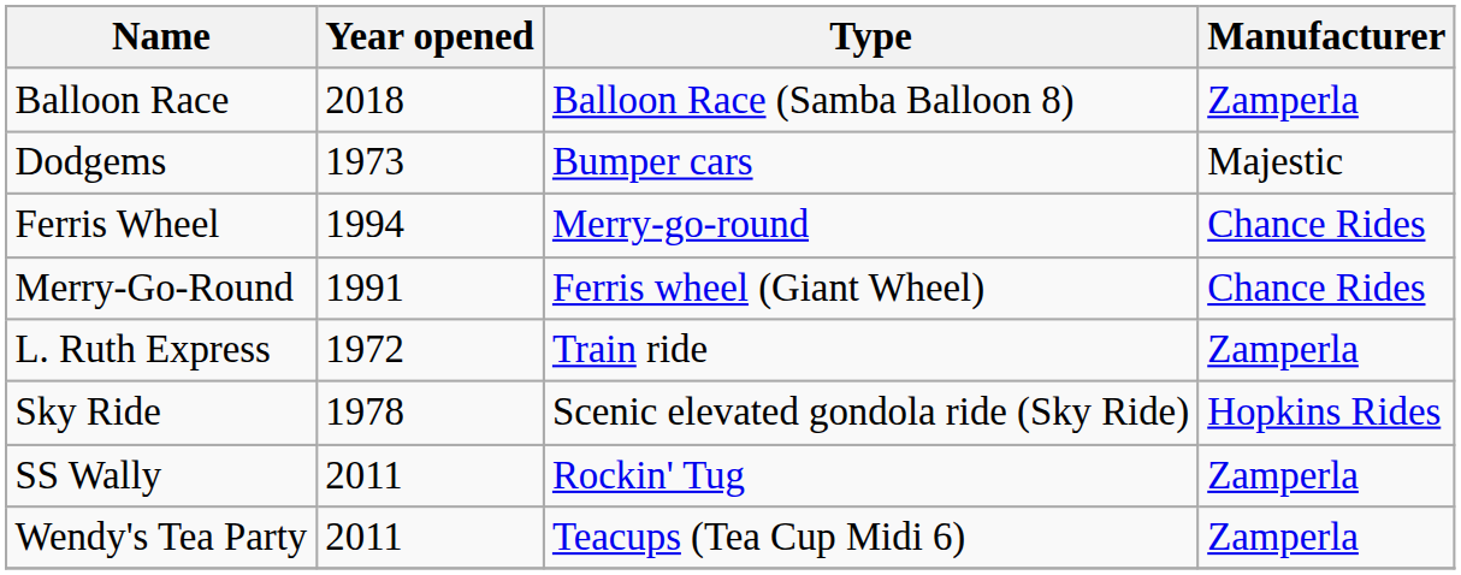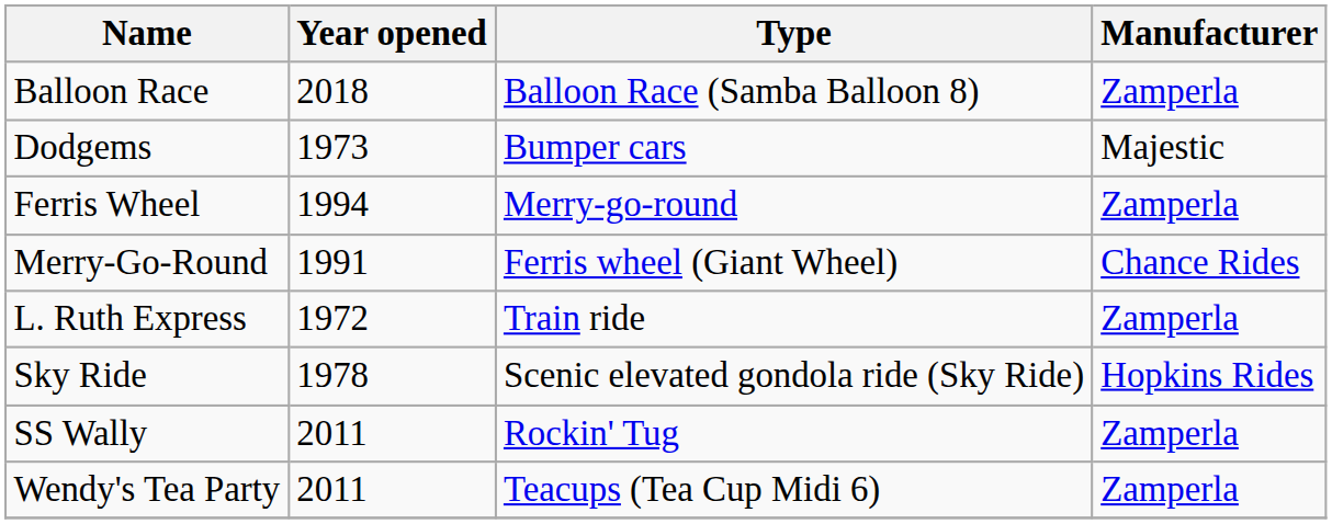 <table class="wikitable sortable">
 <tr>
 <th>Name</th>
 <th>Year opened</th>
 <th>Type</th>
 <th>Manufacturer</th>
 </tr>
 <tr>
 <td>Balloon Race</td>
 <td>2018</td>
 <td><a href='#'>Balloon Race</a> (Samba Balloon 8)</td>
 <td><a href='#'>Zamperla</a></td>
 </tr>
 <tr>
 <td>Dodgems</td>
 <td>1973</td>
 <td><a href='#'>Bumper cars</a></td>
 <td>Majestic</td>
 </tr>
 <tr>
 <td>Ferris Wheel</td>
 <td>1994</td>
 <td><a href='#'>Merry-go-round</a></td>
-<td><a href='#'>Chance Rides</a></td>
+<td><a href='#'>Zamperla</a></td>
 </tr>
 <tr>
 <td>Merry-Go-Round</td>
 <td>1991</td>
 <td><a href='#'>Ferris wheel</a> (Giant Wheel)</td>
 <td><a href='#'>Chance Rides</a></td>
 </tr>
 <tr>
 <td>L. Ruth Express</td>
 <td>1972</td>
 <td><a href='#'>Train</a> ride</td>
 <td><a href='#'>Zamperla</a></td>
 </tr>
 <tr>
 <td>Sky Ride</td>
 <td>1978</td>
 <td>Scenic elevated gondola ride (Sky Ride)</td>
 <td><a href='#'>Hopkins Rides</a></td>
 </tr>
 <tr>
 <td>SS Wally</td>
 <td>2011</td>
 <td><a href='#'>Rockin' Tug</a></td>
 <td><a href='#'>Zamperla</a></td>
 </tr>
 <tr>
 <td>Wendy's Tea Party</td>
 <td>2011</td>
 <td><a href='#'>Teacups</a> (Tea Cup Midi 6)</td>
 <td><a href='#'>Zamperla</a></td>
 </tr>
 <tr>
 </tr>
 </table>
